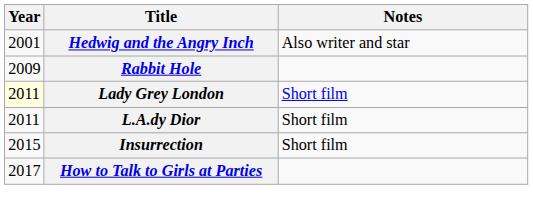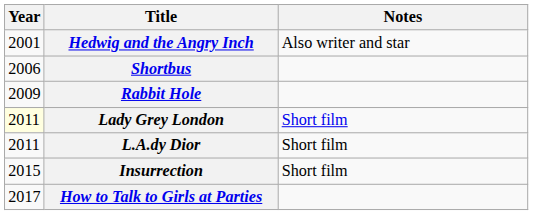 <table class="wikitable sortable">
 <tr>
 <th>Year</th>
 <th style="min-width: 14em;">Title</th>
 <th class="unsortable" style="min-width: 15em;">Notes</th>
 </tr>
 <tr>
 <td>2001</td>
 <th scope="row"><em><a href='#'>Hedwig and the Angry Inch</a></em></th>
 <td>Also writer and star</td>
+</tr>
+<tr>
+<td>2006</td>
+<th scope="row"><em><a href='#'>Shortbus</a></em></th>
+<td></td>
 </tr>
 <tr>
 <td>2009</td>
 <th scope="row"><em><a href='#'>Rabbit Hole</a></em></th>
 <td></td>
 </tr>
 <tr>
 <td style="background: lightyellow;">2011</td>
 <th scope="row"><em>Lady Grey London</em></th>
 <td><a href='#'>Short film</a></td>
 </tr>
 <tr>
 <td>2011</td>
 <th scope="row"><em>L.A.dy Dior</em></th>
 <td>Short film</td>
 </tr>
 <tr>
 <td>2015</td>
 <th scope="row"><em>Insurrection</em></th>
 <td>Short film</td>
 </tr>
 <tr>
 <td>2017</td>
 <th scope="row"><em><a href='#'>How to Talk to Girls at Parties</a></em></th>
 <td></td>
 </tr>
 </table>
